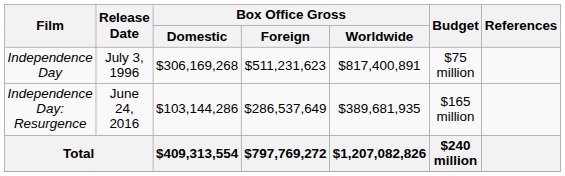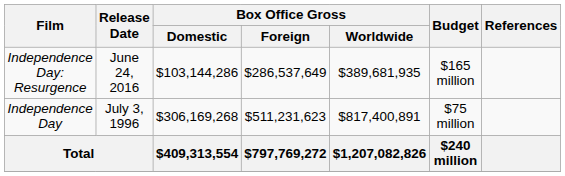 <table class="wikitable sortable" width=99% border="1" style="text-align: center;">
 <tr>
 <th rowspan="2">Film</th>
 <th rowspan="2">Release Date</th>
 <th colspan="3">Box Office Gross</th>
 <th rowspan="2">Budget</th>
 <th rowspan="2">References</th>
 </tr>
 <tr>
 <th>Domestic</th>
 <th>Foreign</th>
 <th>Worldwide</th>
 </tr>
 <tr>
+<td><em>Independence Day: Resurgence</em></td>
+<td>June 24, 2016</td>
+<td>$103,144,286</td>
+<td>$286,537,649</td>
+<td>$389,681,935</td>
+<td>$165 million</td>
+<td></td>
+</tr>
+<tr>
 <td><em>Independence Day</em></td>
 <td>July 3, 1996</td>
 <td>$306,169,268</td>
 <td>$511,231,623</td>
 <td>$817,400,891</td>
 <td>$75 million</td>
-<td></td>
-</tr>
-<tr>
-<td><em>Independence Day: Resurgence</em></td>
-<td>June 24, 2016</td>
-<td>$103,144,286</td>
-<td>$286,537,649</td>
-<td>$389,681,935</td>
-<td>$165 million</td>
 <td></td>
 </tr>
 <tr>
 <th colspan="2" style="text-align:center;">Total</th>
 <th>$409,313,554</th>
 <th>$797,769,272</th>
 <th>$1,207,082,826</th>
 <th>$240 million</th>
 <th></th>
 </tr>
 <tr>
 </tr>
 </table>
